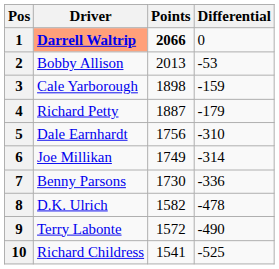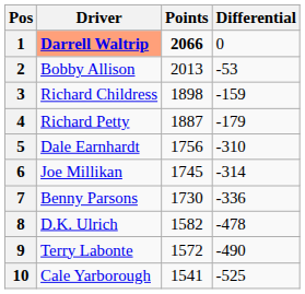 <table class="wikitable">
 <tr>
 <th>Pos</th>
 <th>Driver</th>
 <th>Points</th>
 <th>Differential</th>
 </tr>
 <tr>
 <th>1 </th>
 <td style="background: lightsalmon;"><strong><a href='#'>Darrell Waltrip</a></strong></td>
 <td style="text-align:center;"><strong>2066</strong></td>
 <td>0</td>
 </tr>
 <tr>
 <th>2 </th>
 <td><a href='#'>Bobby Allison</a></td>
 <td style="text-align:center;">2013</td>
 <td>-53</td>
 </tr>
 <tr>
 <th>3 </th>
-<td><a href='#'>Cale Yarborough</a></td>
+<td><a href='#'>Richard Childress</a></td>
 <td style="text-align:center;">1898</td>
 <td>-159</td>
 </tr>
 <tr>
 <th>4 </th>
 <td><a href='#'>Richard Petty</a></td>
 <td style="text-align:center;">1887</td>
 <td>-179</td>
 </tr>
 <tr>
 <th>5 </th>
 <td><a href='#'>Dale Earnhardt</a></td>
 <td style="text-align:center;">1756</td>
 <td>-310</td>
 </tr>
 <tr>
 <th>6 </th>
 <td><a href='#'>Joe Millikan</a></td>
-<td style="text-align:center;">1749</td>
+<td style="text-align:center;">1745</td>
 <td>-314</td>
 </tr>
 <tr>
 <th>7 </th>
 <td><a href='#'>Benny Parsons</a></td>
 <td style="text-align:center;">1730</td>
 <td>-336</td>
 </tr>
 <tr>
 <th>8 </th>
 <td><a href='#'>D.K. Ulrich</a></td>
 <td style="text-align:center;">1582</td>
 <td>-478</td>
 </tr>
 <tr>
 <th>9 </th>
 <td><a href='#'>Terry Labonte</a></td>
 <td style="text-align:center;">1572</td>
 <td>-490</td>
 </tr>
 <tr>
 <th>10 </th>
-<td><a href='#'>Richard Childress</a></td>
+<td><a href='#'>Cale Yarborough</a></td>
 <td style="text-align:center;">1541</td>
 <td>-525</td>
 </tr>
 </table>
